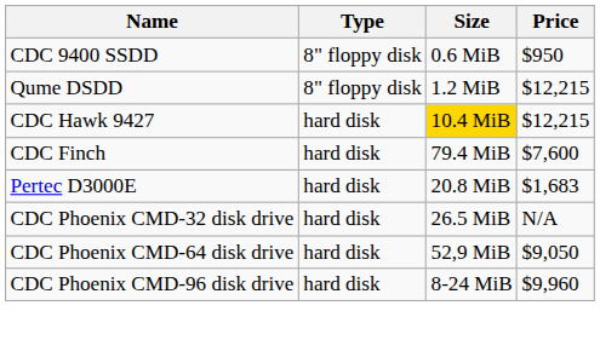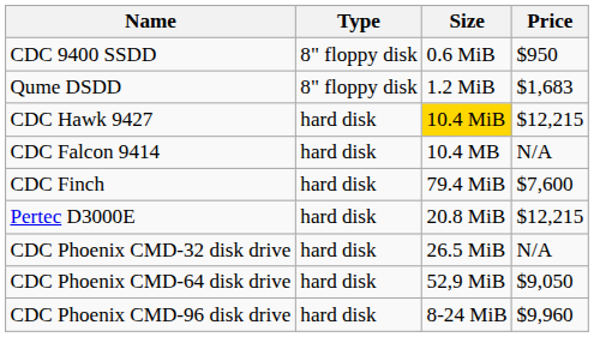 <table class="wikitable sortable">
 <tr>
 <th>Name</th>
 <th>Type</th>
 <th>Size</th>
 <th>Price</th>
 </tr>
 <tr>
 <td>CDC 9400 SSDD</td>
 <td>8" floppy disk</td>
 <td>0.6 MiB</td>
 <td>$950</td>
 </tr>
 <tr>
 <td>Qume DSDD</td>
 <td>8" floppy disk</td>
 <td>1.2 MiB</td>
-<td>$12,215</td>
+<td>$1,683</td>
 </tr>
 <tr>
 <td>CDC Hawk 9427</td>
 <td>hard disk</td>
 <td style="background: gold;">10.4 MiB</td>
 <td>$12,215</td>
+</tr>
+<tr>
+<td>CDC Falcon 9414 </td>
+<td>hard disk</td>
+<td>10.4 MB</td>
+<td>N/A</td>
 </tr>
 <tr>
 <td>CDC Finch</td>
 <td>hard disk</td>
 <td>79.4 MiB</td>
 <td>$7,600</td>
 </tr>
 <tr>
 <td><a href='#'>Pertec</a> D3000E</td>
 <td>hard disk</td>
 <td>20.8 MiB</td>
-<td>$1,683</td>
+<td>$12,215</td>
 </tr>
 <tr>
 <td>CDC Phoenix CMD-32 disk drive</td>
 <td>hard disk</td>
 <td>26.5 MiB</td>
 <td>N/A</td>
 </tr>
 <tr>
 <td>CDC Phoenix CMD-64 disk drive</td>
 <td>hard disk</td>
 <td>52,9 MiB</td>
 <td>$9,050</td>
 </tr>
 <tr>
 <td>CDC Phoenix CMD-96 disk drive</td>
 <td>hard disk</td>
 <td>8-24 MiB</td>
 <td>$9,960</td>
 </tr>
 </table>
